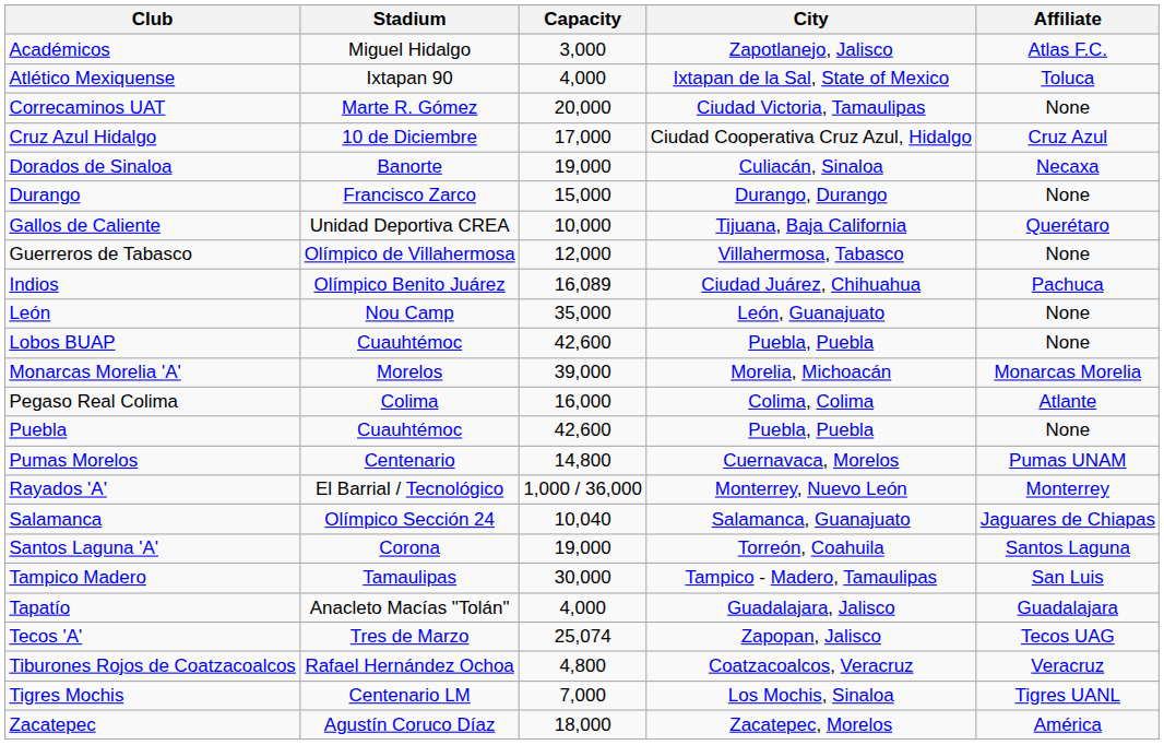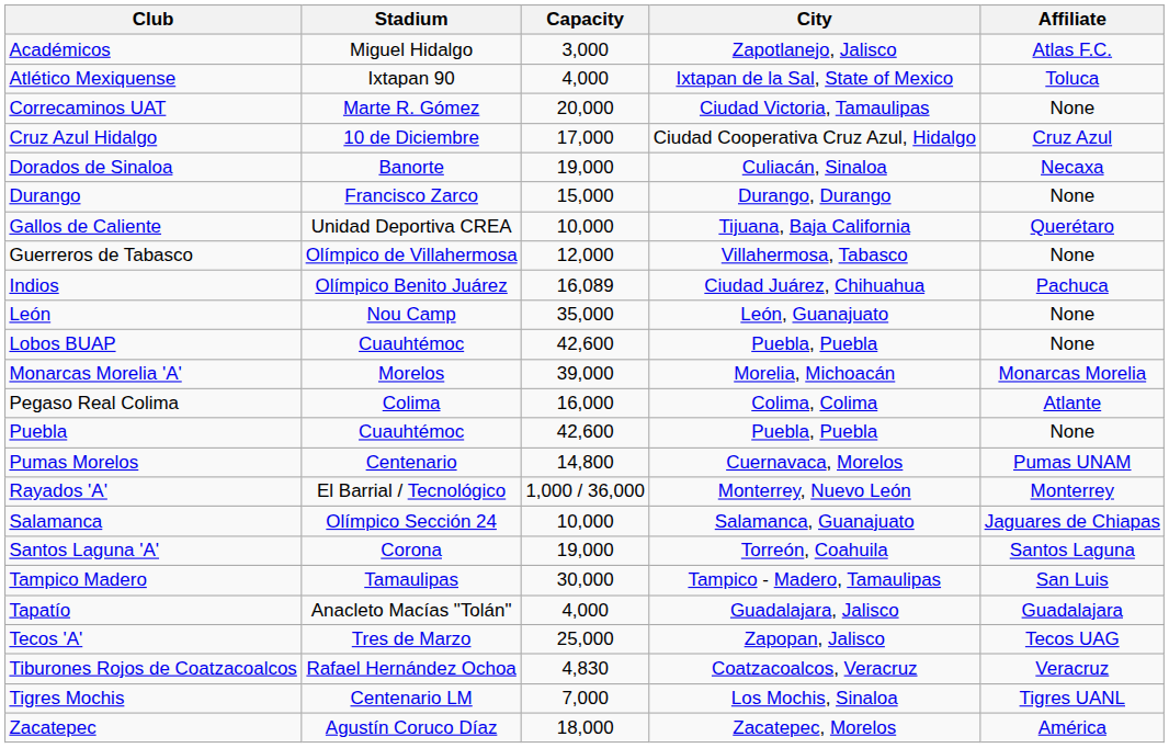 <table class="wikitable">
 <tr>
 <th>Club</th>
 <th>Stadium</th>
 <th>Capacity</th>
 <th>City</th>
 <th>Affiliate</th>
 </tr>
 <tr>
 <td><a href='#'>Académicos</a></td>
 <td align="center">Miguel Hidalgo</td>
 <td align="center">3,000</td>
 <td align="center"><a href='#'>Zapotlanejo</a>, <a href='#'>Jalisco</a></td>
 <td align="center"><a href='#'>Atlas F.C.</a></td>
 </tr>
 <tr>
 <td><a href='#'>Atlético Mexiquense</a></td>
 <td align="center">Ixtapan 90</td>
 <td align="center">4,000</td>
 <td align="center"><a href='#'>Ixtapan de la Sal</a>, <a href='#'>State of Mexico</a></td>
 <td align="center"><a href='#'>Toluca</a></td>
 </tr>
 <tr>
 <td><a href='#'>Correcaminos UAT</a></td>
 <td align="center"><a href='#'>Marte R. Gómez</a></td>
 <td align="center">20,000</td>
 <td align="center"><a href='#'>Ciudad Victoria</a>, <a href='#'>Tamaulipas</a></td>
 <td align="center">None</td>
 </tr>
 <tr>
 <td><a href='#'>Cruz Azul Hidalgo</a></td>
 <td align="center"><a href='#'>10 de Diciembre</a></td>
 <td align="center">17,000</td>
 <td align="center">Ciudad Cooperativa Cruz Azul, <a href='#'>Hidalgo</a></td>
 <td align="center"><a href='#'>Cruz Azul</a></td>
 </tr>
 <tr>
 <td><a href='#'>Dorados de Sinaloa</a></td>
 <td align="center"><a href='#'>Banorte</a></td>
 <td align="center">19,000</td>
 <td align="center"><a href='#'>Culiacán</a>, <a href='#'>Sinaloa</a></td>
 <td align="center"><a href='#'>Necaxa</a></td>
 </tr>
 <tr>
 <td><a href='#'>Durango</a></td>
 <td align="center"><a href='#'>Francisco Zarco</a></td>
 <td align="center">15,000</td>
 <td align="center"><a href='#'>Durango</a>, <a href='#'>Durango</a></td>
 <td align="center">None</td>
 </tr>
 <tr>
 <td><a href='#'>Gallos de Caliente</a></td>
 <td align="center">Unidad Deportiva CREA</td>
 <td align="center">10,000</td>
 <td align="center"><a href='#'>Tijuana</a>, <a href='#'>Baja California</a></td>
 <td align="center"><a href='#'>Querétaro</a></td>
 </tr>
 <tr>
 <td>Guerreros de Tabasco</td>
 <td align="center"><a href='#'>Olímpico de Villahermosa</a></td>
 <td align="center">12,000</td>
 <td align="center"><a href='#'>Villahermosa</a>, <a href='#'>Tabasco</a></td>
 <td align="center">None</td>
 </tr>
 <tr>
 <td><a href='#'>Indios</a></td>
 <td align="center"><a href='#'>Olímpico Benito Juárez</a></td>
 <td align="center">16,089</td>
 <td align="center"><a href='#'>Ciudad Juárez</a>, <a href='#'>Chihuahua</a></td>
 <td align="center"><a href='#'>Pachuca</a></td>
 </tr>
 <tr>
 <td><a href='#'>León</a></td>
 <td align="center"><a href='#'>Nou Camp</a></td>
 <td align="center">35,000</td>
 <td align="center"><a href='#'>León</a>, <a href='#'>Guanajuato</a></td>
 <td align="center">None</td>
 </tr>
 <tr>
 <td><a href='#'>Lobos BUAP</a></td>
 <td align="center"><a href='#'>Cuauhtémoc</a></td>
 <td align="center">42,600</td>
 <td align="center"><a href='#'>Puebla</a>, <a href='#'>Puebla</a></td>
 <td align="center">None</td>
 </tr>
 <tr>
 <td><a href='#'>Monarcas Morelia 'A'</a></td>
 <td align="center"><a href='#'>Morelos</a></td>
 <td align="center">39,000</td>
 <td align="center"><a href='#'>Morelia</a>, <a href='#'>Michoacán</a></td>
 <td align="center"><a href='#'>Monarcas Morelia</a></td>
 </tr>
 <tr>
 <td>Pegaso Real Colima</td>
 <td align="center"><a href='#'>Colima</a></td>
 <td align="center">16,000</td>
 <td align="center"><a href='#'>Colima</a>, <a href='#'>Colima</a></td>
 <td align="center"><a href='#'>Atlante</a></td>
 </tr>
 <tr>
 <td><a href='#'>Puebla</a></td>
 <td align="center"><a href='#'>Cuauhtémoc</a></td>
 <td align="center">42,600</td>
 <td align="center"><a href='#'>Puebla</a>, <a href='#'>Puebla</a></td>
 <td align="center">None</td>
 </tr>
 <tr>
 <td><a href='#'>Pumas Morelos</a></td>
 <td align="center"><a href='#'>Centenario</a></td>
 <td align="center">14,800</td>
 <td align="center"><a href='#'>Cuernavaca</a>, <a href='#'>Morelos</a></td>
 <td align="center"><a href='#'>Pumas UNAM</a></td>
 </tr>
 <tr>
 <td><a href='#'>Rayados 'A'</a></td>
 <td align="center">El Barrial / <a href='#'>Tecnológico</a></td>
 <td align="center">1,000 / 36,000</td>
 <td align="center"><a href='#'>Monterrey</a>, <a href='#'>Nuevo León</a></td>
 <td align="center"><a href='#'>Monterrey</a></td>
 </tr>
 <tr>
 <td><a href='#'>Salamanca</a></td>
 <td align="center"><a href='#'>Olímpico Sección 24</a></td>
-<td align="center">10,040</td>
+<td align="center">10,000</td>
 <td align="center"><a href='#'>Salamanca</a>, <a href='#'>Guanajuato</a></td>
 <td align="center"><a href='#'>Jaguares de Chiapas</a></td>
 </tr>
 <tr>
 <td><a href='#'>Santos Laguna 'A'</a></td>
 <td align="center"><a href='#'>Corona</a></td>
 <td align="center">19,000</td>
 <td align="center"><a href='#'>Torreón</a>, <a href='#'>Coahuila</a></td>
 <td align="center"><a href='#'>Santos Laguna</a></td>
 </tr>
 <tr>
 <td><a href='#'>Tampico Madero</a></td>
 <td align="center"><a href='#'>Tamaulipas</a></td>
 <td align="center">30,000</td>
 <td align="center"><a href='#'>Tampico</a> - <a href='#'>Madero</a>, <a href='#'>Tamaulipas</a></td>
 <td align="center"><a href='#'>San Luis</a></td>
 </tr>
 <tr>
 <td><a href='#'>Tapatío</a></td>
 <td align="center">Anacleto Macías "Tolán"</td>
 <td align="center">4,000</td>
 <td align="center"><a href='#'>Guadalajara</a>, <a href='#'>Jalisco</a></td>
 <td align="center"><a href='#'>Guadalajara</a></td>
 </tr>
 <tr>
 <td><a href='#'>Tecos 'A'</a></td>
 <td align="center"><a href='#'>Tres de Marzo</a></td>
-<td align="center">25,074</td>
+<td align="center">25,000</td>
 <td align="center"><a href='#'>Zapopan</a>, <a href='#'>Jalisco</a></td>
 <td align="center"><a href='#'>Tecos UAG</a></td>
 </tr>
 <tr>
 <td><a href='#'>Tiburones Rojos de Coatzacoalcos</a></td>
 <td align="center"><a href='#'>Rafael Hernández Ochoa</a></td>
-<td align="center">4,800</td>
+<td align="center">4,830</td>
 <td align="center"><a href='#'>Coatzacoalcos</a>, <a href='#'>Veracruz</a></td>
 <td align="center"><a href='#'>Veracruz</a></td>
 </tr>
 <tr>
 <td><a href='#'>Tigres Mochis</a></td>
 <td align="center"><a href='#'>Centenario LM</a></td>
 <td align="center">7,000</td>
 <td align="center"><a href='#'>Los Mochis</a>, <a href='#'>Sinaloa</a></td>
 <td align="center"><a href='#'>Tigres UANL</a></td>
 </tr>
 <tr>
 <td><a href='#'>Zacatepec</a></td>
 <td align="center"><a href='#'>Agustín Coruco Díaz</a></td>
 <td align="center">18,000</td>
 <td align="center"><a href='#'>Zacatepec</a>, <a href='#'>Morelos</a></td>
 <td align="center"><a href='#'>América</a></td>
 </tr>
 </table>
